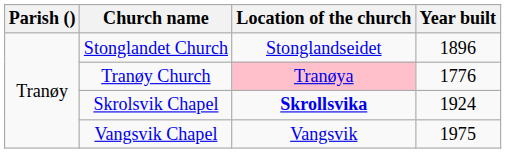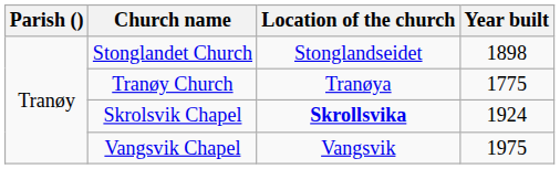 <table class="wikitable" style="text-align:center">
 <tr>
 <th>Parish ()</th>
 <th>Church name</th>
 <th>Location of the church</th>
 <th>Year built</th>
 </tr>
 <tr>
 <td rowspan="4">Tranøy</td>
 <td><a href='#'>Stonglandet Church</a></td>
 <td><a href='#'>Stonglandseidet</a></td>
-<td>1896</td>
+<td>1898</td>
 </tr>
 <tr>
 <td><a href='#'>Tranøy Church</a></td>
-<td style="background: pink;"><a href='#'>Tranøya</a></td>
-<td>1776</td>
+<td><a href='#'>Tranøya</a></td>
+<td>1775</td>
 </tr>
 <tr>
 <td><a href='#'>Skrolsvik Chapel</a></td>
 <td><strong><a href='#'>Skrollsvika</a></strong></td>
 <td>1924</td>
 </tr>
 <tr>
 <td><a href='#'>Vangsvik Chapel</a></td>
 <td><a href='#'>Vangsvik</a></td>
 <td>1975</td>
 </tr>
 </table>
